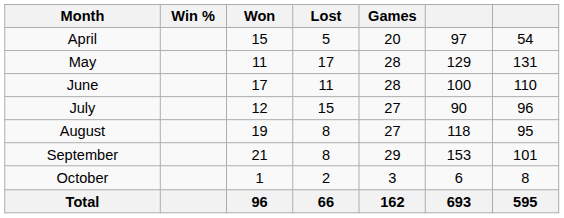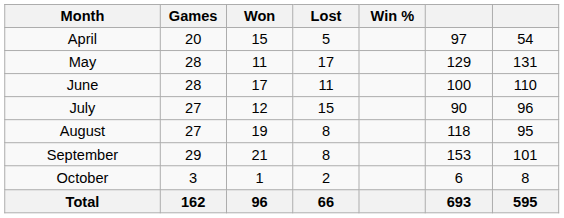 <table class="wikitable" style="font-size:95%; text-align:center; width:38em;margin:0.5em auto;">
 <tr>
 <th width="28%">Month</th>
-<th width="12%">Win %</th>
+<th width="12%">Games</th>
 <th width="12%">Won</th>
 <th width="12%">Lost</th>
-<th width="12%">Games</th>
+<th width="12%">Win %</th>
 <th width="12%"></th>
 <th width="12%"></th>
 </tr>
 <tr>
 <td>April</td>
-<td></td>
+<td>20</td>
 <td>15</td>
 <td>5</td>
-<td>20</td>
+<td></td>
 <td>97</td>
 <td>54</td>
 </tr>
 <tr>
 <td>May</td>
-<td></td>
+<td>28</td>
 <td>11</td>
 <td>17</td>
-<td>28</td>
+<td></td>
 <td>129</td>
 <td>131</td>
 </tr>
 <tr>
 <td>June</td>
-<td></td>
+<td>28</td>
 <td>17</td>
 <td>11</td>
-<td>28</td>
+<td></td>
 <td>100</td>
 <td>110</td>
 </tr>
 <tr>
 <td>July</td>
-<td></td>
+<td>27</td>
 <td>12</td>
 <td>15</td>
-<td>27</td>
+<td></td>
 <td>90</td>
 <td>96</td>
 </tr>
 <tr>
 <td>August</td>
-<td></td>
+<td>27</td>
 <td>19</td>
 <td>8</td>
-<td>27</td>
+<td></td>
 <td>118</td>
 <td>95</td>
 </tr>
 <tr>
 <td>September</td>
-<td></td>
+<td>29</td>
 <td>21</td>
 <td>8</td>
-<td>29</td>
+<td></td>
 <td>153</td>
 <td>101</td>
 </tr>
 <tr>
 <td>October</td>
-<td></td>
+<td>3</td>
 <td>1</td>
 <td>2</td>
-<td>3</td>
+<td></td>
 <td>6</td>
 <td>8</td>
 </tr>
 <tr>
 <th>Total</th>
-<th></th>
+<th>162</th>
 <th>96</th>
 <th>66</th>
-<th>162</th>
+<th></th>
 <th>693</th>
 <th>595</th>
 </tr>
 </table>
